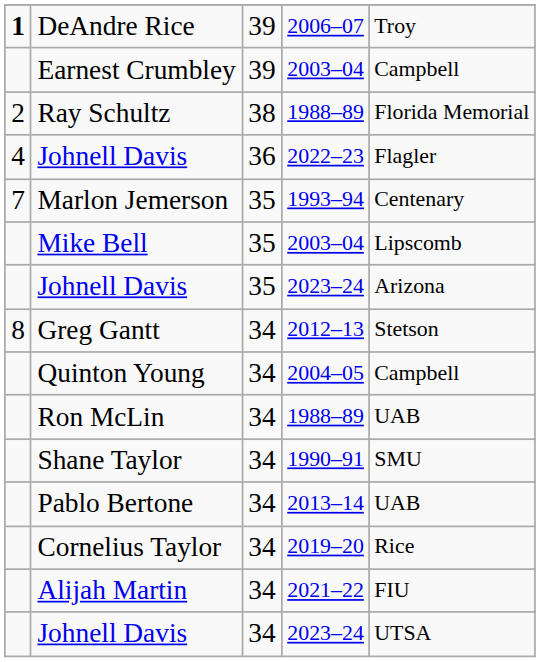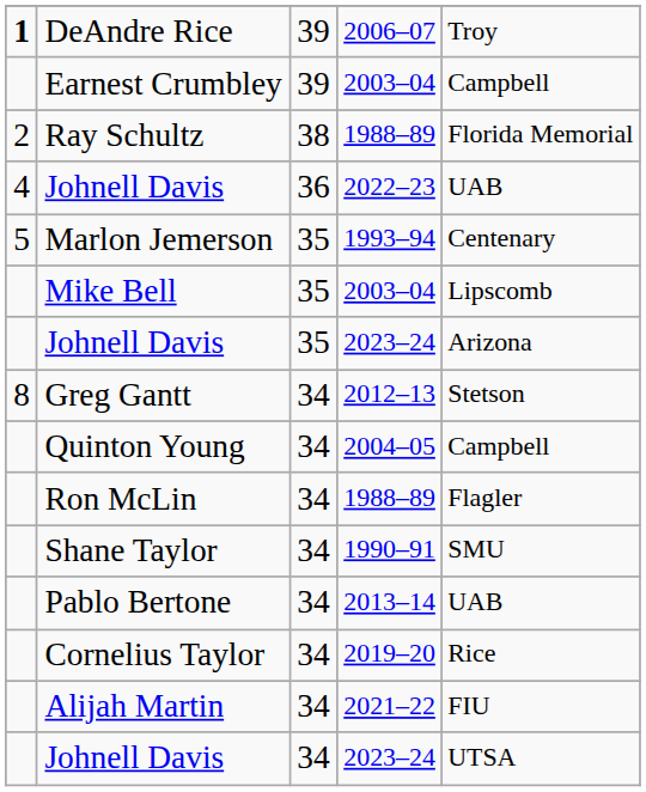 <table class="wikitable">
 <tr>
 </tr>
 <tr>
 <td><strong>1</strong></td>
 <td>DeAndre Rice</td>
 <td>39</td>
 <td style="font-size:80%;"><a href='#'>2006–07</a></td>
 <td style="font-size:80%;">Troy</td>
 </tr>
 <tr>
 <td></td>
 <td>Earnest Crumbley</td>
 <td>39</td>
 <td style="font-size:80%;"><a href='#'>2003–04</a></td>
 <td style="font-size:80%;">Campbell</td>
 </tr>
 <tr>
 <td>2</td>
 <td>Ray Schultz</td>
 <td>38</td>
 <td style="font-size:80%;"><a href='#'>1988–89</a></td>
 <td style="font-size:80%;">Florida Memorial</td>
 </tr>
 <tr>
 <td>4</td>
 <td><a href='#'>Johnell Davis</a></td>
 <td>36</td>
 <td style="font-size:80%;"><a href='#'>2022–23</a></td>
-<td style="font-size:80%;">Flagler</td>
+<td style="font-size:80%;">UAB</td>
 </tr>
 <tr>
-<td>7</td>
+<td>5</td>
 <td>Marlon Jemerson</td>
 <td>35</td>
 <td style="font-size:80%;"><a href='#'>1993–94</a></td>
 <td style="font-size:80%;">Centenary</td>
 </tr>
 <tr>
 <td></td>
 <td><a href='#'>Mike Bell</a></td>
 <td>35</td>
 <td style="font-size:80%;"><a href='#'>2003–04</a></td>
 <td style="font-size:80%;">Lipscomb</td>
 </tr>
 <tr>
 <td></td>
 <td><a href='#'>Johnell Davis</a></td>
 <td>35</td>
 <td style="font-size:80%;"><a href='#'>2023–24</a></td>
 <td style="font-size:80%;">Arizona</td>
 </tr>
 <tr>
 <td>8</td>
 <td>Greg Gantt</td>
 <td>34</td>
 <td style="font-size:80%;"><a href='#'>2012–13</a></td>
 <td style="font-size:80%;">Stetson</td>
 </tr>
 <tr>
 <td></td>
 <td>Quinton Young</td>
 <td>34</td>
 <td style="font-size:80%;"><a href='#'>2004–05</a></td>
 <td style="font-size:80%;">Campbell</td>
 </tr>
 <tr>
 <td></td>
 <td>Ron McLin</td>
 <td>34</td>
 <td style="font-size:80%;"><a href='#'>1988–89</a></td>
-<td style="font-size:80%;">UAB</td>
+<td style="font-size:80%;">Flagler</td>
 </tr>
 <tr>
 <td></td>
 <td>Shane Taylor</td>
 <td>34</td>
 <td style="font-size:80%;"><a href='#'>1990–91</a></td>
 <td style="font-size:80%;">SMU</td>
 </tr>
 <tr>
 <td></td>
 <td>Pablo Bertone</td>
 <td>34</td>
 <td style="font-size:80%;"><a href='#'>2013–14</a></td>
 <td style="font-size:80%;">UAB</td>
 </tr>
 <tr>
 <td></td>
 <td>Cornelius Taylor</td>
 <td>34</td>
 <td style="font-size:80%;"><a href='#'>2019–20</a></td>
 <td style="font-size:80%;">Rice</td>
 </tr>
 <tr>
 <td></td>
 <td><a href='#'>Alijah Martin</a></td>
 <td>34</td>
 <td style="font-size:80%;"><a href='#'>2021–22</a></td>
 <td style="font-size:80%;">FIU</td>
 </tr>
 <tr>
 <td></td>
 <td><a href='#'>Johnell Davis</a></td>
 <td>34</td>
 <td style="font-size:80%;"><a href='#'>2023–24</a></td>
 <td style="font-size:80%;">UTSA</td>
 </tr>
 </table>
